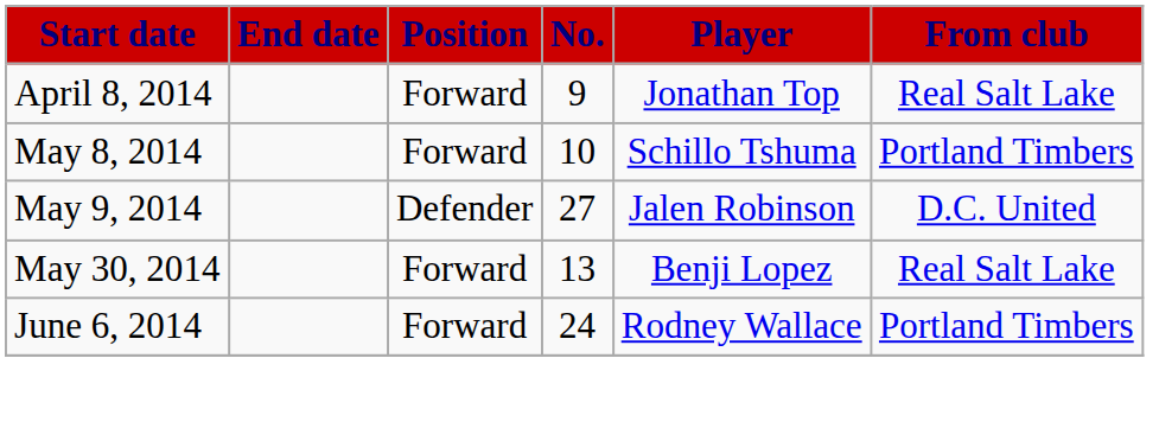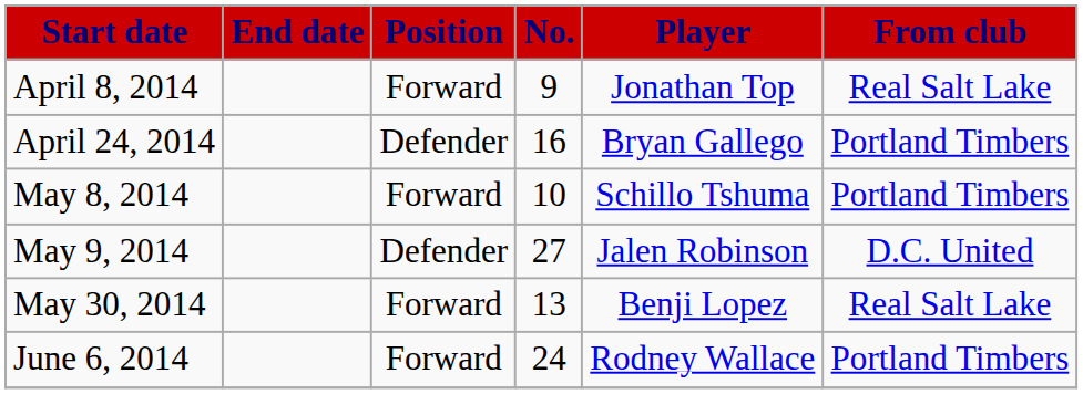 <table class="wikitable sortable">
 <tr>
 <th style="background:#CC0000; color:#000080;"><strong>Start date</strong></th>
 <th style="background:#CC0000; color:#000080;"><strong>End date</strong></th>
 <th style="background:#CC0000; color:#000080;"><strong>Position</strong></th>
 <th style="background:#CC0000; color:#000080;"><strong>No.</strong></th>
 <th style="background:#CC0000; color:#000080;"><strong>Player</strong></th>
 <th style="background:#CC0000; color:#000080;"><strong>From club</strong></th>
 </tr>
 <tr>
 <td>April 8, 2014</td>
 <td></td>
 <td style="text-align:center;">Forward</td>
 <td style="text-align:center;">9</td>
 <td style="text-align:center;"> <a href='#'>Jonathan Top</a></td>
 <td style="text-align:center;"> <a href='#'>Real Salt Lake</a></td>
+</tr>
+<tr>
+<td>April 24, 2014</td>
+<td></td>
+<td style="text-align:center;">Defender</td>
+<td style="text-align:center;">16</td>
+<td style="text-align:center;"> <a href='#'>Bryan Gallego</a></td>
+<td style="text-align:center;"> <a href='#'>Portland Timbers</a></td>
 </tr>
 <tr>
 <td>May 8, 2014</td>
 <td></td>
 <td style="text-align:center;">Forward</td>
 <td style="text-align:center;">10</td>
 <td style="text-align:center;"> <a href='#'>Schillo Tshuma</a></td>
 <td style="text-align:center;"> <a href='#'>Portland Timbers</a></td>
 </tr>
 <tr>
 <td>May 9, 2014</td>
 <td></td>
 <td style="text-align:center;">Defender</td>
 <td style="text-align:center;">27</td>
 <td style="text-align:center;"> <a href='#'>Jalen Robinson</a></td>
 <td style="text-align:center;"> <a href='#'>D.C. United</a></td>
 </tr>
 <tr>
 <td>May 30, 2014</td>
 <td></td>
 <td style="text-align:center;">Forward</td>
 <td style="text-align:center;">13</td>
 <td style="text-align:center;"> <a href='#'>Benji Lopez</a></td>
 <td style="text-align:center;"> <a href='#'>Real Salt Lake</a></td>
 </tr>
 <tr>
 <td>June 6, 2014</td>
 <td></td>
 <td style="text-align:center;">Forward</td>
 <td style="text-align:center;">24</td>
 <td style="text-align:center;"> <a href='#'>Rodney Wallace</a></td>
 <td style="text-align:center;"> <a href='#'>Portland Timbers</a></td>
 </tr>
 <tr>
 </tr>
 </table>
